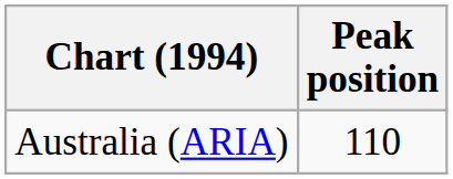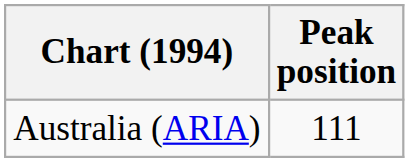 <table class="wikitable">
 <tr>
 <th>Chart (1994)</th>
 <th>Peak<br>position</th>
 </tr>
 <tr>
 <td>Australia (<a href='#'>ARIA</a>)</td>
-<td style="text-align:center;">110</td>
+<td style="text-align:center;">111</td>
 </tr>
 </table>
